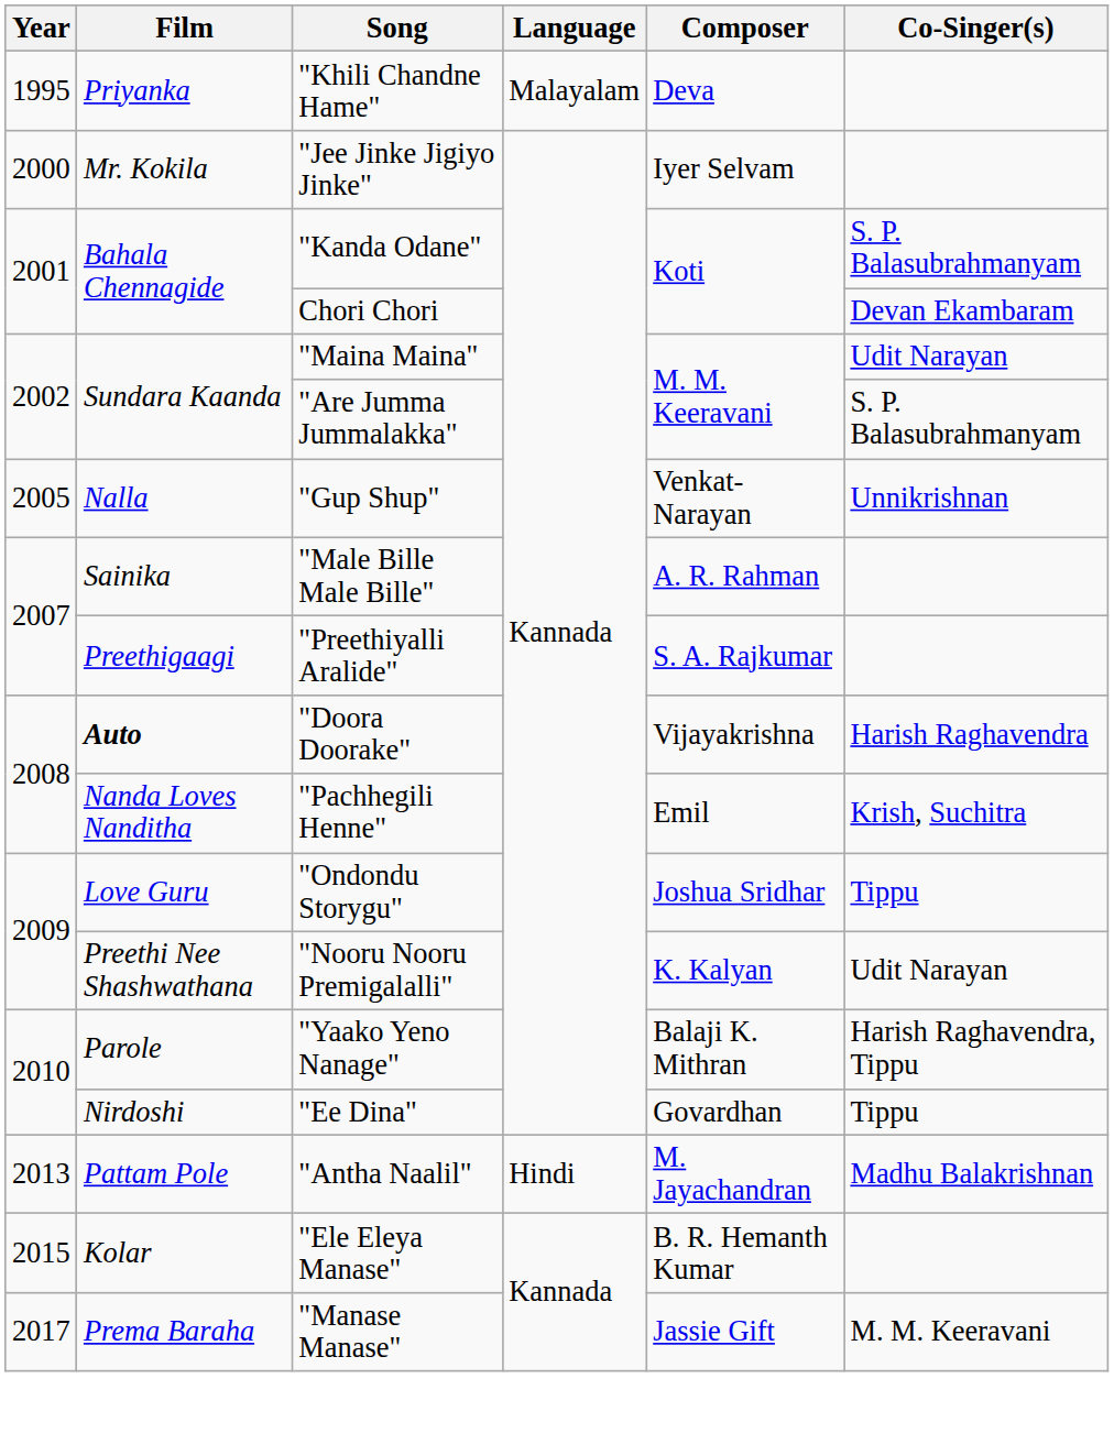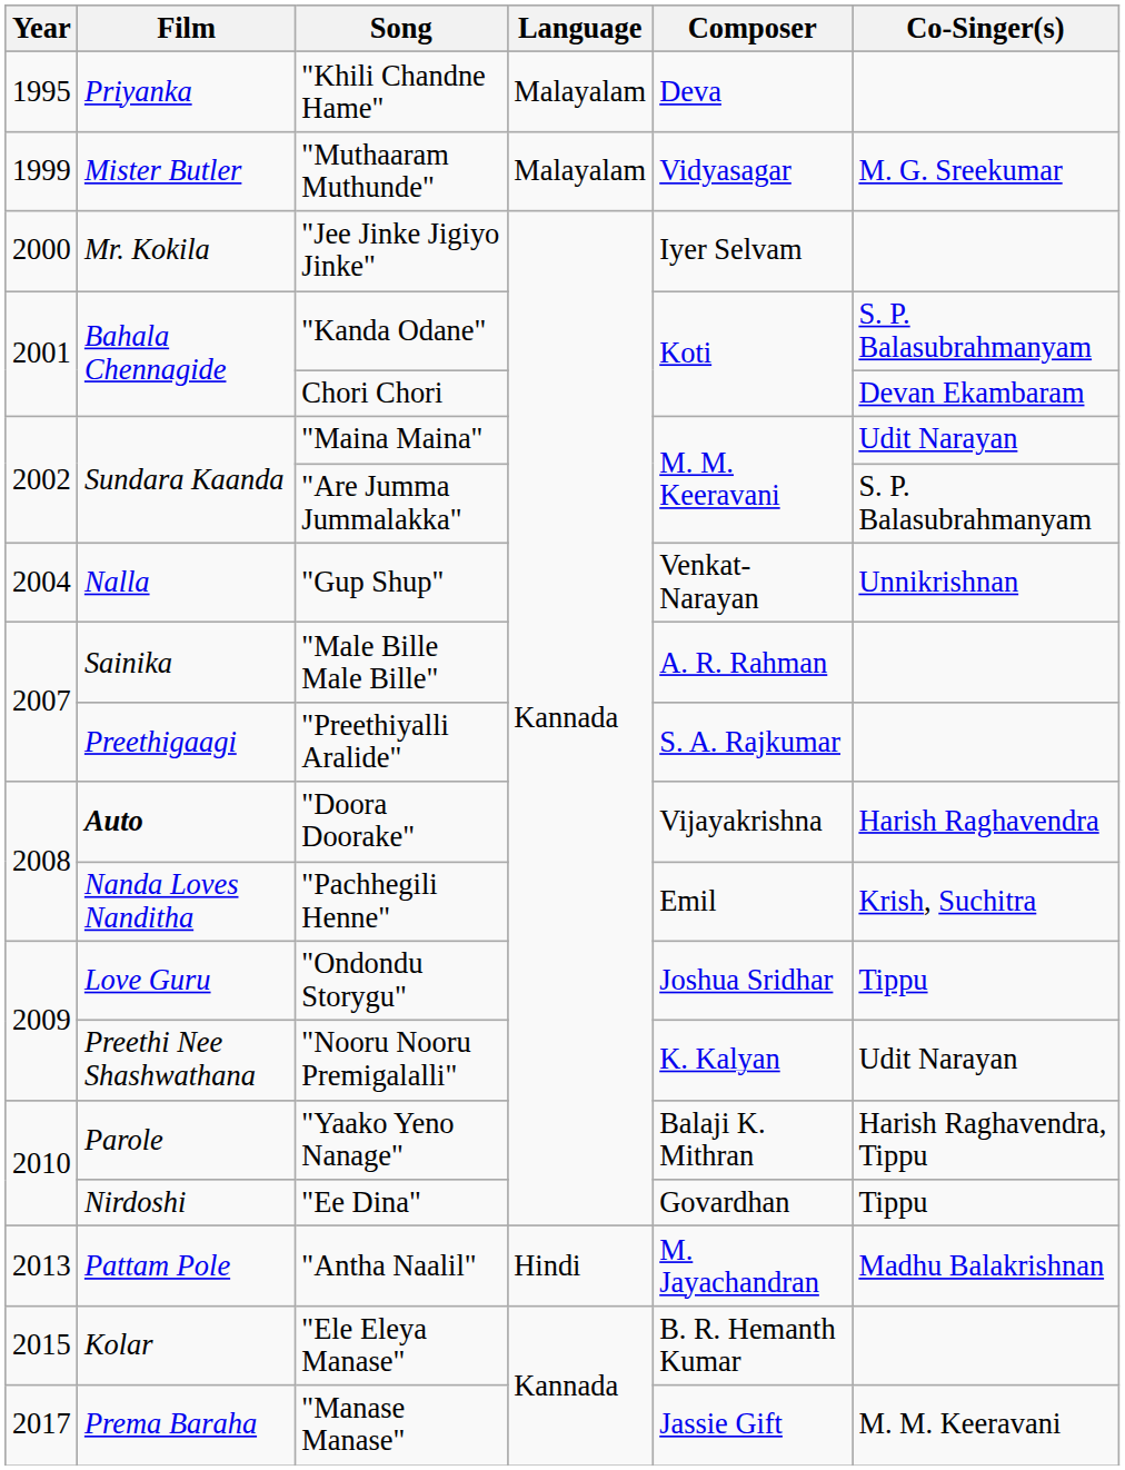 <table class="wikitable">
 <tr>
 <th>Year</th>
 <th>Film</th>
 <th>Song</th>
 <th>Language</th>
 <th>Composer</th>
 <th>Co-Singer(s)</th>
 </tr>
 <tr>
 <td>1995</td>
 <td><em><a href='#'>Priyanka</a></em></td>
 <td>"Khili Chandne Hame"</td>
 <td>Malayalam</td>
 <td><a href='#'>Deva</a></td>
 <td></td>
+</tr>
+<tr>
+<td>1999</td>
+<td><em><a href='#'>Mister Butler</a></em></td>
+<td>"Muthaaram Muthunde"</td>
+<td>Malayalam</td>
+<td><a href='#'>Vidyasagar</a></td>
+<td><a href='#'>M. G. Sreekumar</a></td>
 </tr>
 <tr>
 <td>2000</td>
 <td><em>Mr. Kokila</em></td>
 <td>"Jee Jinke Jigiyo Jinke"</td>
 <td rowspan="14">Kannada</td>
 <td>Iyer Selvam</td>
 <td></td>
 </tr>
 <tr>
 <td rowspan="2">2001</td>
 <td rowspan="2"><em><a href='#'>Bahala Chennagide</a></em></td>
 <td>"Kanda Odane"</td>
 <td rowspan="2"><a href='#'>Koti</a></td>
 <td><a href='#'>S. P. Balasubrahmanyam</a></td>
 </tr>
 <tr>
 <td>Chori Chori</td>
 <td><a href='#'>Devan Ekambaram</a></td>
 </tr>
 <tr>
 <td rowspan="2">2002</td>
 <td rowspan="2"><em>Sundara Kaanda</em></td>
 <td>"Maina Maina"</td>
 <td rowspan="2"><a href='#'>M. M. Keeravani</a></td>
 <td><a href='#'>Udit Narayan</a></td>
 </tr>
 <tr>
 <td>"Are Jumma Jummalakka"</td>
 <td>S. P. Balasubrahmanyam</td>
 </tr>
 <tr>
-<td>2005</td>
+<td>2004</td>
 <td><em><a href='#'>Nalla</a></em></td>
 <td>"Gup Shup"</td>
 <td>Venkat-Narayan</td>
 <td><a href='#'>Unnikrishnan</a></td>
 </tr>
 <tr>
 <td rowspan="2">2007</td>
 <td><em>Sainika</em></td>
 <td>"Male Bille Male Bille"</td>
 <td><a href='#'>A. R. Rahman</a></td>
 <td></td>
 </tr>
 <tr>
 <td><em><a href='#'>Preethigaagi</a></em></td>
 <td>"Preethiyalli Aralide"</td>
 <td><a href='#'>S. A. Rajkumar</a></td>
 <td></td>
 </tr>
 <tr>
 <td rowspan="2">2008</td>
 <td><strong><em>Auto</em></strong></td>
 <td>"Doora Doorake"</td>
 <td>Vijayakrishna</td>
 <td><a href='#'>Harish Raghavendra</a></td>
 </tr>
 <tr>
 <td><em><a href='#'>Nanda Loves Nanditha</a></em></td>
 <td>"Pachhegili Henne"</td>
 <td>Emil</td>
 <td><a href='#'>Krish</a>, <a href='#'>Suchitra</a></td>
 </tr>
 <tr>
 <td rowspan="2">2009</td>
 <td><em><a href='#'>Love Guru</a></em></td>
 <td>"Ondondu Storygu"</td>
 <td><a href='#'>Joshua Sridhar</a></td>
 <td><a href='#'>Tippu</a></td>
 </tr>
 <tr>
 <td><em>Preethi Nee Shashwathana</em></td>
 <td>"Nooru Nooru Premigalalli"</td>
 <td><a href='#'>K. Kalyan</a></td>
 <td>Udit Narayan</td>
 </tr>
 <tr>
 <td rowspan="2">2010</td>
 <td><em>Parole</em></td>
 <td>"Yaako Yeno Nanage"</td>
 <td>Balaji K. Mithran</td>
 <td>Harish Raghavendra, Tippu</td>
 </tr>
 <tr>
 <td><em>Nirdoshi</em></td>
 <td>"Ee Dina"</td>
 <td>Govardhan</td>
 <td>Tippu</td>
 </tr>
 <tr>
 <td>2013</td>
 <td><em><a href='#'>Pattam Pole</a></em></td>
 <td>"Antha Naalil"</td>
 <td>Hindi</td>
 <td><a href='#'>M. Jayachandran</a></td>
 <td><a href='#'>Madhu Balakrishnan</a></td>
 </tr>
 <tr>
 <td>2015</td>
 <td><em>Kolar</em></td>
 <td>"Ele Eleya Manase"</td>
 <td rowspan="2">Kannada</td>
 <td>B. R. Hemanth Kumar</td>
 <td></td>
 </tr>
 <tr>
 <td>2017</td>
 <td><em><a href='#'>Prema Baraha</a></em></td>
 <td>"Manase Manase"</td>
 <td><a href='#'>Jassie Gift</a></td>
 <td>M. M. Keeravani</td>
 </tr>
 </table>
